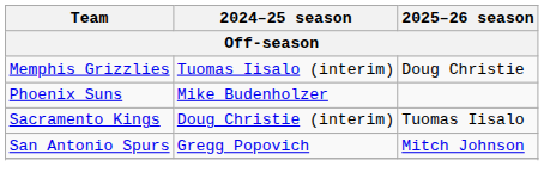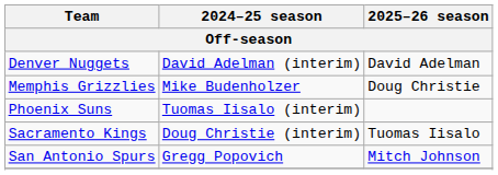 <table class="wikitable">
 <tr>
 <th scope=col>Team</th>
 <th scope=col>2024–25 season</th>
 <th scope=col>2025–26 season</th>
 </tr>
 <tr>
 <th colspan="3">Off-season</th>
 </tr>
 <tr>
+<td><a href='#'>Denver Nuggets</a></td>
+<td><a href='#'>David Adelman</a> (interim)</td>
+<td>David Adelman</td>
+</tr>
+<tr>
 <td><a href='#'>Memphis Grizzlies</a></td>
-<td><a href='#'>Tuomas Iisalo</a> (interim)</td>
+<td><a href='#'>Mike Budenholzer</a></td>
 <td>Doug Christie</td>
 </tr>
 <tr>
 <td><a href='#'>Phoenix Suns</a></td>
-<td><a href='#'>Mike Budenholzer</a></td>
+<td><a href='#'>Tuomas Iisalo</a> (interim)</td>
 <td></td>
 </tr>
 <tr>
 <td><a href='#'>Sacramento Kings</a></td>
 <td><a href='#'>Doug Christie</a> (interim)</td>
 <td>Tuomas Iisalo</td>
 </tr>
 <tr>
 <td><a href='#'>San Antonio Spurs</a></td>
 <td><a href='#'>Gregg Popovich</a></td>
 <td><a href='#'>Mitch Johnson</a></td>
 </tr>
 <tr>
 </tr>
 <tr>
 </tr>
 </table>
